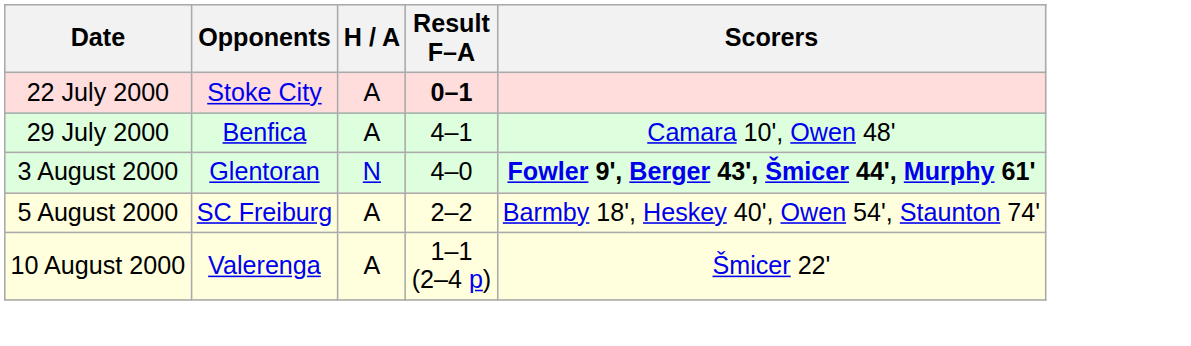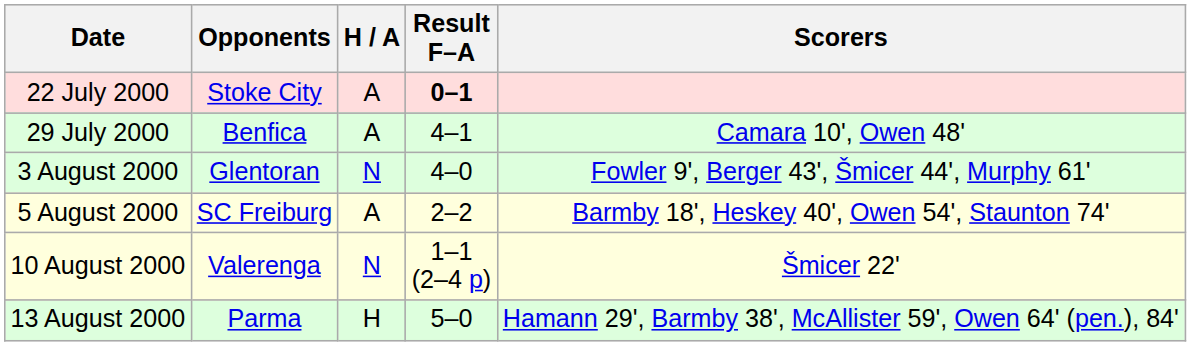 <table class="wikitable" style="text-align:center">
 <tr>
 <th>Date</th>
 <th>Opponents</th>
 <th>H / A</th>
 <th>Result<br>F–A</th>
 <th>Scorers</th>
 </tr>
 <tr bgcolor="#ffdddd">
 <td>22 July 2000</td>
 <td><a href='#'>Stoke City</a></td>
 <td>A</td>
 <td><strong>0–1</strong></td>
 <td></td>
 </tr>
 <tr bgcolor="#ddffdd">
 <td>29 July 2000</td>
 <td><a href='#'>Benfica</a></td>
 <td>A</td>
 <td>4–1</td>
 <td><a href='#'>Camara</a> 10', <a href='#'>Owen</a> 48'</td>
 </tr>
 <tr bgcolor="#ddffdd">
 <td>3 August 2000</td>
 <td><a href='#'>Glentoran</a></td>
 <td><a href='#'>N</a></td>
 <td>4–0</td>
-<td><strong><a href='#'>Fowler</a> 9', <a href='#'>Berger</a> 43', <a href='#'>Šmicer</a> 44', <a href='#'>Murphy</a> 61'</strong></td>
+<td><a href='#'>Fowler</a> 9', <a href='#'>Berger</a> 43', <a href='#'>Šmicer</a> 44', <a href='#'>Murphy</a> 61'</td>
 </tr>
 <tr bgcolor="#ffffdd">
 <td>5 August 2000</td>
 <td><a href='#'>SC Freiburg</a></td>
 <td>A</td>
 <td>2–2</td>
 <td><a href='#'>Barmby</a> 18', <a href='#'>Heskey</a> 40', <a href='#'>Owen</a> 54', <a href='#'>Staunton</a> 74'</td>
 </tr>
 <tr bgcolor="#ffffdd">
 <td>10 August 2000</td>
 <td><a href='#'>Valerenga</a></td>
-<td>A</td>
+<td><a href='#'>N</a></td>
 <td>1–1<br>(2–4 <a href='#'>p</a>)</td>
 <td><a href='#'>Šmicer</a> 22'</td>
 </tr>
+<tr bgcolor="#ddffdd">
+<td>13 August 2000</td>
+<td><a href='#'>Parma</a></td>
+<td>H</td>
+<td>5–0</td>
+<td><a href='#'>Hamann</a> 29', <a href='#'>Barmby</a> 38', <a href='#'>McAllister</a> 59', <a href='#'>Owen</a> 64' (<a href='#'>pen.</a>), 84'</td>
+</tr>
 </table>
